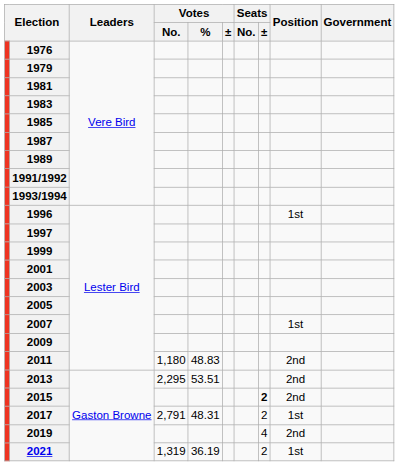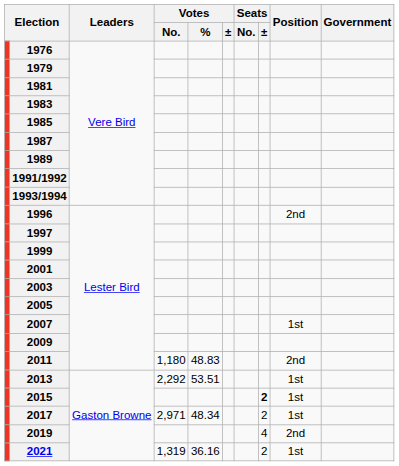 <table class="wikitable" style="text-align:center">
 <tr>
 <th colspan="2" rowspan="2">Election</th>
 <th rowspan="2">Leaders</th>
 <th colspan="3">Votes</th>
 <th colspan="2">Seats</th>
 <th rowspan="2">Position</th>
 <th rowspan="2">Government</th>
 </tr>
 <tr>
 <th>No.</th>
 <th>%</th>
 <th>±</th>
 <th>No.</th>
 <th>±</th>
 </tr>
 <tr>
 <th style="background-color: #EE3422"></th>
 <th>1976</th>
 <td rowspan="9"><a href='#'>Vere Bird</a></td>
 <td></td>
 <td></td>
 <td></td>
 <td></td>
 <td></td>
 <td></td>
 <td></td>
 </tr>
 <tr>
 <th style="background-color: #EE3422"></th>
 <th>1979</th>
 <td></td>
 <td></td>
 <td></td>
 <td></td>
 <td></td>
 <td></td>
 <td></td>
 </tr>
 <tr>
 <th style="background-color: #EE3422"></th>
 <th>1981</th>
 <td></td>
 <td></td>
 <td></td>
 <td></td>
 <td></td>
 <td></td>
 <td></td>
 </tr>
 <tr>
 <th style="background-color: #EE3422"></th>
 <th>1983</th>
 <td></td>
 <td></td>
 <td></td>
 <td></td>
 <td></td>
 <td></td>
 <td></td>
 </tr>
 <tr>
 <th style="background-color: #EE3422"></th>
 <th>1985</th>
 <td></td>
 <td></td>
 <td></td>
 <td></td>
 <td></td>
 <td></td>
 <td></td>
 </tr>
 <tr>
 <th style="background-color: #EE3422"></th>
 <th>1987</th>
 <td></td>
 <td></td>
 <td></td>
 <td></td>
 <td></td>
 <td></td>
 <td></td>
 </tr>
 <tr>
 <th style="background-color: #EE3422"></th>
 <th>1989</th>
 <td></td>
 <td></td>
 <td></td>
 <td></td>
 <td></td>
 <td></td>
 <td></td>
 </tr>
 <tr>
 <th style="background-color: #EE3422"></th>
 <th>1991/1992</th>
 <td></td>
 <td></td>
 <td></td>
 <td></td>
 <td></td>
 <td></td>
 <td></td>
 </tr>
 <tr>
 <th style="background-color: #EE3422"></th>
 <th>1993/1994</th>
 <td></td>
 <td></td>
 <td></td>
 <td></td>
 <td></td>
 <td></td>
 <td></td>
 </tr>
 <tr>
 <th style="background-color: #EE3422"></th>
 <th>1996</th>
 <td rowspan="9"><a href='#'>Lester Bird</a></td>
 <td></td>
 <td></td>
 <td></td>
 <td></td>
 <td></td>
-<td>1st</td>
+<td>2nd</td>
 <td></td>
 </tr>
 <tr>
 <th style="background-color: #EE3422"></th>
 <th>1997</th>
 <td></td>
 <td></td>
 <td></td>
 <td></td>
 <td></td>
 <td></td>
 <td></td>
 </tr>
 <tr>
 <th style="background-color: #EE3422"></th>
 <th>1999</th>
 <td></td>
 <td></td>
 <td></td>
 <td></td>
 <td></td>
 <td></td>
 <td></td>
 </tr>
 <tr>
 <th style="background-color: #EE3422"></th>
 <th>2001</th>
 <td></td>
 <td></td>
 <td></td>
 <td></td>
 <td></td>
 <td></td>
 <td></td>
 </tr>
 <tr>
 <th style="background-color: #EE3422"></th>
 <th>2003</th>
 <td></td>
 <td></td>
 <td></td>
 <td></td>
 <td></td>
 <td></td>
 <td></td>
 </tr>
 <tr>
 <th style="background-color: #EE3422"></th>
 <th>2005</th>
 <td></td>
 <td></td>
 <td></td>
 <td></td>
 <td></td>
 <td></td>
 <td></td>
 </tr>
 <tr>
 <th style="background-color: #EE3422"></th>
 <th>2007</th>
 <td></td>
 <td></td>
 <td></td>
 <td></td>
 <td></td>
 <td>1st</td>
 <td></td>
 </tr>
 <tr>
 <th style="background-color: #EE3422"></th>
 <th>2009</th>
 <td></td>
 <td></td>
 <td></td>
 <td></td>
 <td></td>
 <td></td>
 <td></td>
 </tr>
 <tr>
 <th style="background-color: #EE3422"></th>
 <th>2011</th>
 <td>1,180</td>
 <td>48.83</td>
 <td></td>
 <td></td>
 <td></td>
 <td>2nd</td>
 <td></td>
 </tr>
 <tr>
 <th style="background-color: #EE3422"></th>
 <th>2013</th>
 <td rowspan="5"><a href='#'>Gaston Browne</a></td>
-<td>2,295</td>
+<td>2,292</td>
 <td>53.51</td>
 <td></td>
 <td></td>
 <td></td>
-<td>2nd</td>
+<td>1st</td>
 <td></td>
 </tr>
 <tr>
 <th style="background-color: #EE3422"></th>
 <th>2015</th>
 <td></td>
 <td></td>
 <td></td>
 <td></td>
 <td><strong>2</strong></td>
-<td>2nd</td>
+<td>1st</td>
 <td></td>
 </tr>
 <tr>
 <th style="background-color:#EE3422"></th>
 <th>2017</th>
-<td>2,791</td>
-<td>48.31</td>
+<td>2,971</td>
+<td>48.34</td>
 <td></td>
 <td></td>
 <td>2</td>
 <td>1st</td>
 <td></td>
 </tr>
 <tr>
 <th style="background-color: #EE3422"></th>
 <th>2019</th>
 <td></td>
 <td></td>
 <td></td>
 <td></td>
 <td>4</td>
 <td>2nd</td>
 <td></td>
 </tr>
 <tr>
 <th style="background-color: #EE3422"></th>
 <th><a href='#'>2021</a></th>
 <td>1,319</td>
-<td>36.19</td>
+<td>36.16</td>
 <td></td>
 <td></td>
 <td>2</td>
 <td>1st</td>
 <td></td>
 </tr>
 </table>
